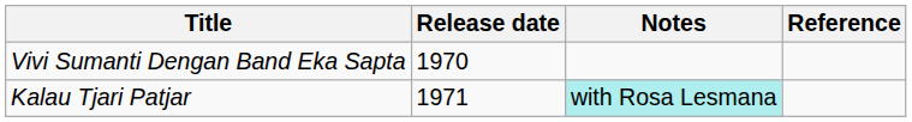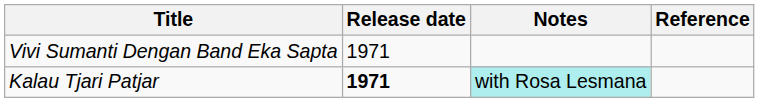 <table class="wikitable">
 <tr>
 <th>Title</th>
 <th>Release date</th>
 <th>Notes</th>
 <th>Reference</th>
 </tr>
 <tr>
 <td><em>Vivi Sumanti Dengan Band Eka Sapta</em></td>
-<td>1970</td>
+<td>1971</td>
 <td></td>
 <td></td>
 </tr>
 <tr>
 <td><em>Kalau Tjari Patjar</em></td>
-<td>1971</td>
+<td><strong>1971</strong></td>
 <td style="background: paleturquoise;">with Rosa Lesmana</td>
 <td></td>
 </tr>
 </table>
